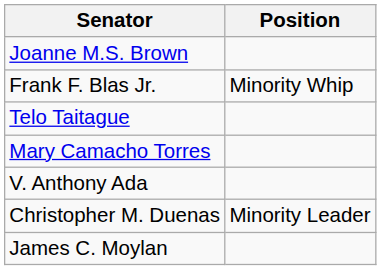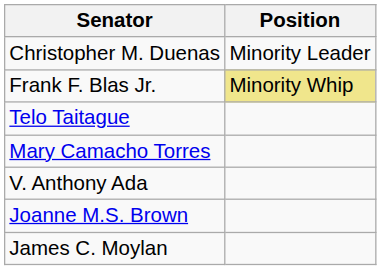 <table class="wikitable">
 <tr>
 <th>Senator</th>
 <th>Position</th>
 </tr>
 <tr>
-<td><a href='#'>Joanne M.S. Brown</a></td>
-<td></td>
+<td>Christopher M. Duenas</td>
+<td>Minority Leader</td>
 </tr>
 <tr>
 <td>Frank F. Blas Jr.</td>
-<td>Minority Whip</td>
+<td style="background: khaki;">Minority Whip</td>
 </tr>
 <tr>
 <td><a href='#'>Telo Taitague</a></td>
 <td></td>
 </tr>
 <tr>
 <td><a href='#'>Mary Camacho Torres</a></td>
 <td></td>
 </tr>
 <tr>
 <td>V. Anthony Ada</td>
 <td></td>
 </tr>
 <tr>
-<td>Christopher M. Duenas</td>
-<td>Minority Leader</td>
+<td><a href='#'>Joanne M.S. Brown</a></td>
+<td></td>
 </tr>
 <tr>
 <td>James C. Moylan</td>
 <td></td>
 </tr>
 </table>
